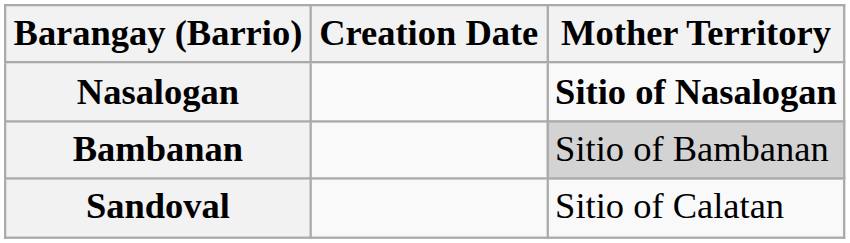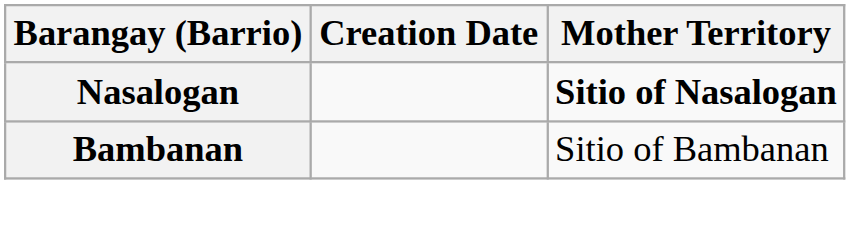 <table class="wikitable plainrowheaders">
 <tr>
 <th scope="col">Barangay (Barrio)</th>
 <th scope="col">Creation Date</th>
 <th scope="col">Mother Territory</th>
 </tr>
 <tr>
 <th scope="row">Nasalogan</th>
 <td></td>
 <td><strong>Sitio of Nasalogan</strong></td>
 </tr>
 <tr>
 <th scope="row">Bambanan</th>
 <td></td>
-<td style="background: lightgrey;">Sitio of Bambanan</td>
-</tr>
-<tr>
-<th scope="row">Sandoval</th>
-<td></td>
-<td>Sitio of Calatan</td>
+<td>Sitio of Bambanan</td>
 </tr>
 </table>
